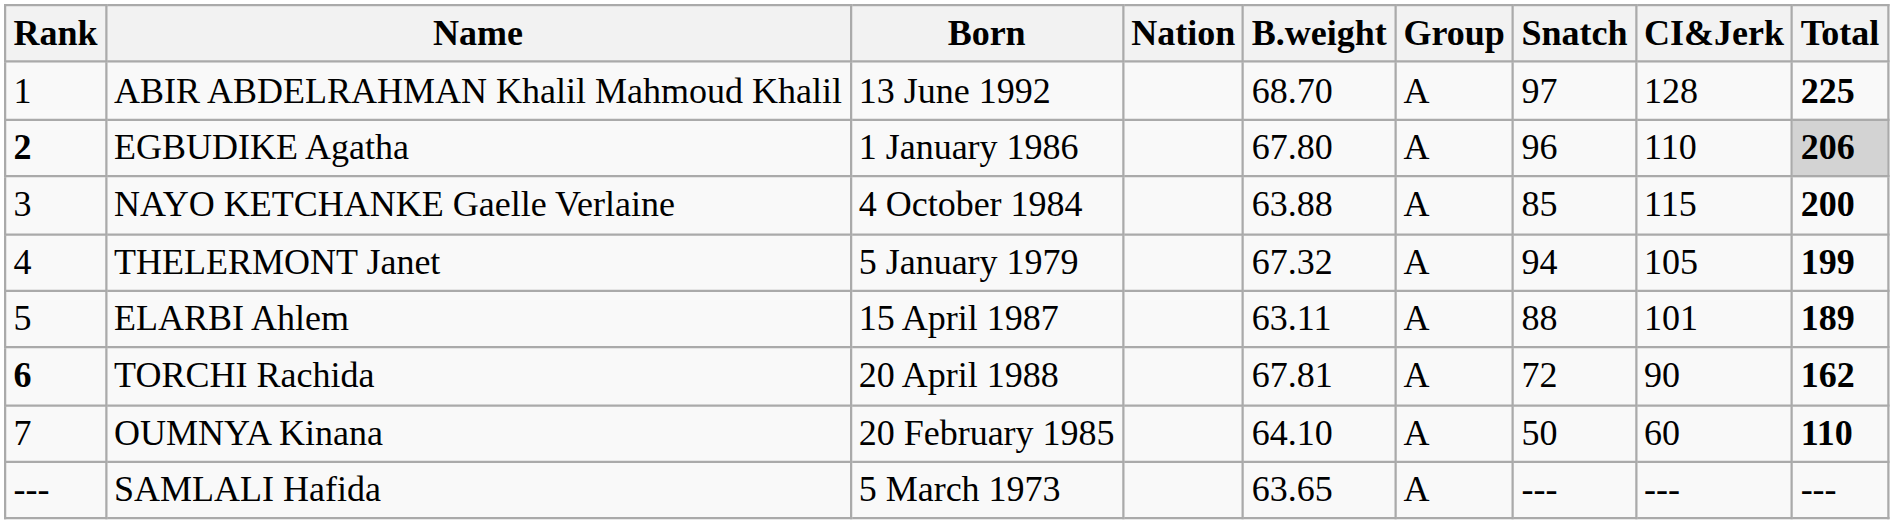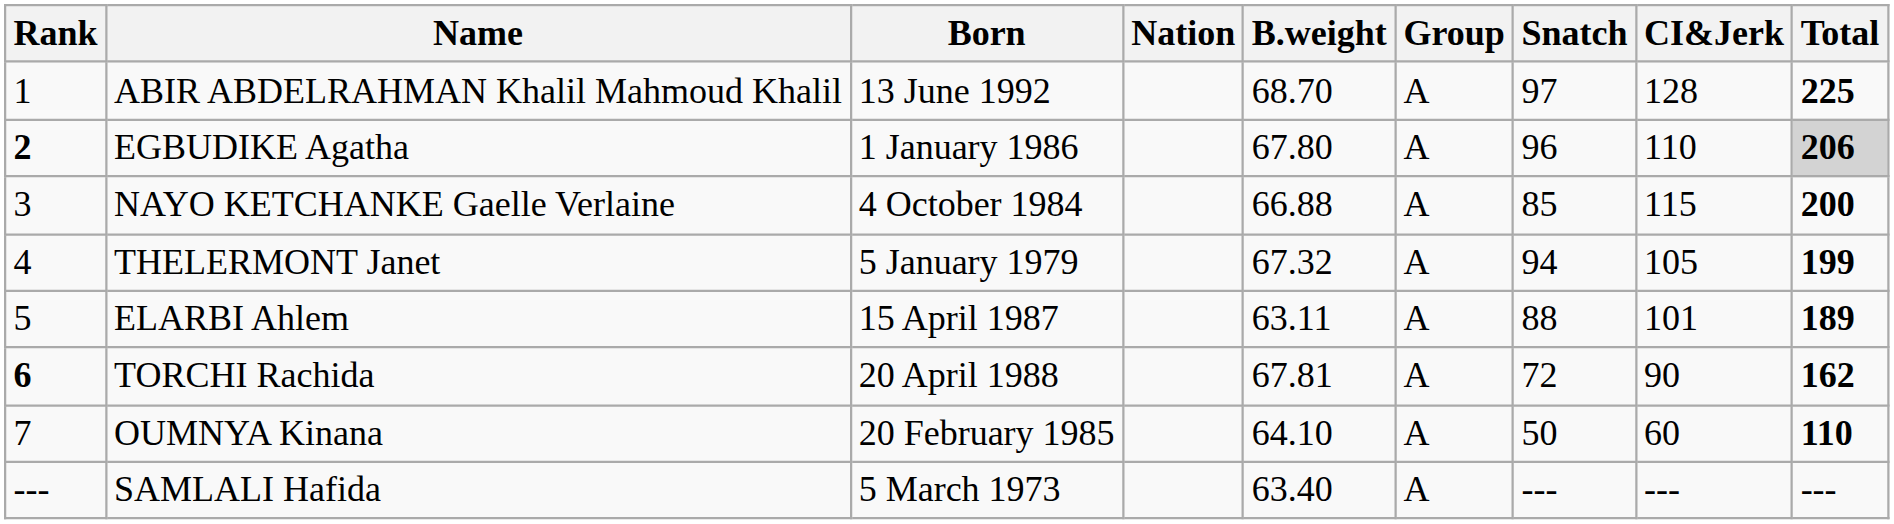 <table class="wikitable">
 <tr>
 <th>Rank</th>
 <th>Name</th>
 <th>Born</th>
 <th>Nation</th>
 <th>B.weight</th>
 <th>Group</th>
 <th>Snatch</th>
 <th>CI&Jerk</th>
 <th>Total</th>
 </tr>
 <tr>
 <td>1</td>
 <td>ABIR ABDELRAHMAN Khalil Mahmoud Khalil</td>
 <td>13 June 1992</td>
 <td></td>
 <td>68.70</td>
 <td>A</td>
 <td>97</td>
 <td>128</td>
 <td><strong>225</strong></td>
 </tr>
 <tr>
 <td><strong>2</strong></td>
 <td>EGBUDIKE Agatha</td>
 <td>1 January 1986</td>
 <td></td>
 <td>67.80</td>
 <td>A</td>
 <td>96</td>
 <td>110</td>
 <td style="background: lightgrey;"><strong>206</strong></td>
 </tr>
 <tr>
 <td>3</td>
 <td>NAYO KETCHANKE Gaelle Verlaine</td>
 <td>4 October 1984</td>
 <td></td>
-<td>63.88</td>
+<td>66.88</td>
 <td>A</td>
 <td>85</td>
 <td>115</td>
 <td><strong>200</strong></td>
 </tr>
 <tr>
 <td>4</td>
 <td>THELERMONT Janet</td>
 <td>5 January 1979</td>
 <td></td>
 <td>67.32</td>
 <td>A</td>
 <td>94</td>
 <td>105</td>
 <td><strong>199</strong></td>
 </tr>
 <tr>
 <td>5</td>
 <td>ELARBI Ahlem</td>
 <td>15 April 1987</td>
 <td></td>
 <td>63.11</td>
 <td>A</td>
 <td>88</td>
 <td>101</td>
 <td><strong>189</strong></td>
 </tr>
 <tr>
 <td><strong>6</strong></td>
 <td>TORCHI Rachida</td>
 <td>20 April 1988</td>
 <td></td>
 <td>67.81</td>
 <td>A</td>
 <td>72</td>
 <td>90</td>
 <td><strong>162</strong></td>
 </tr>
 <tr>
 <td>7</td>
 <td>OUMNYA Kinana</td>
 <td>20 February 1985</td>
 <td></td>
 <td>64.10</td>
 <td>A</td>
 <td>50</td>
 <td>60</td>
 <td><strong>110</strong></td>
 </tr>
 <tr>
 <td>---</td>
 <td>SAMLALI Hafida</td>
 <td>5 March 1973</td>
 <td></td>
-<td>63.65</td>
+<td>63.40</td>
 <td>A</td>
 <td>---</td>
 <td>---</td>
 <td>---</td>
 </tr>
 </table>
